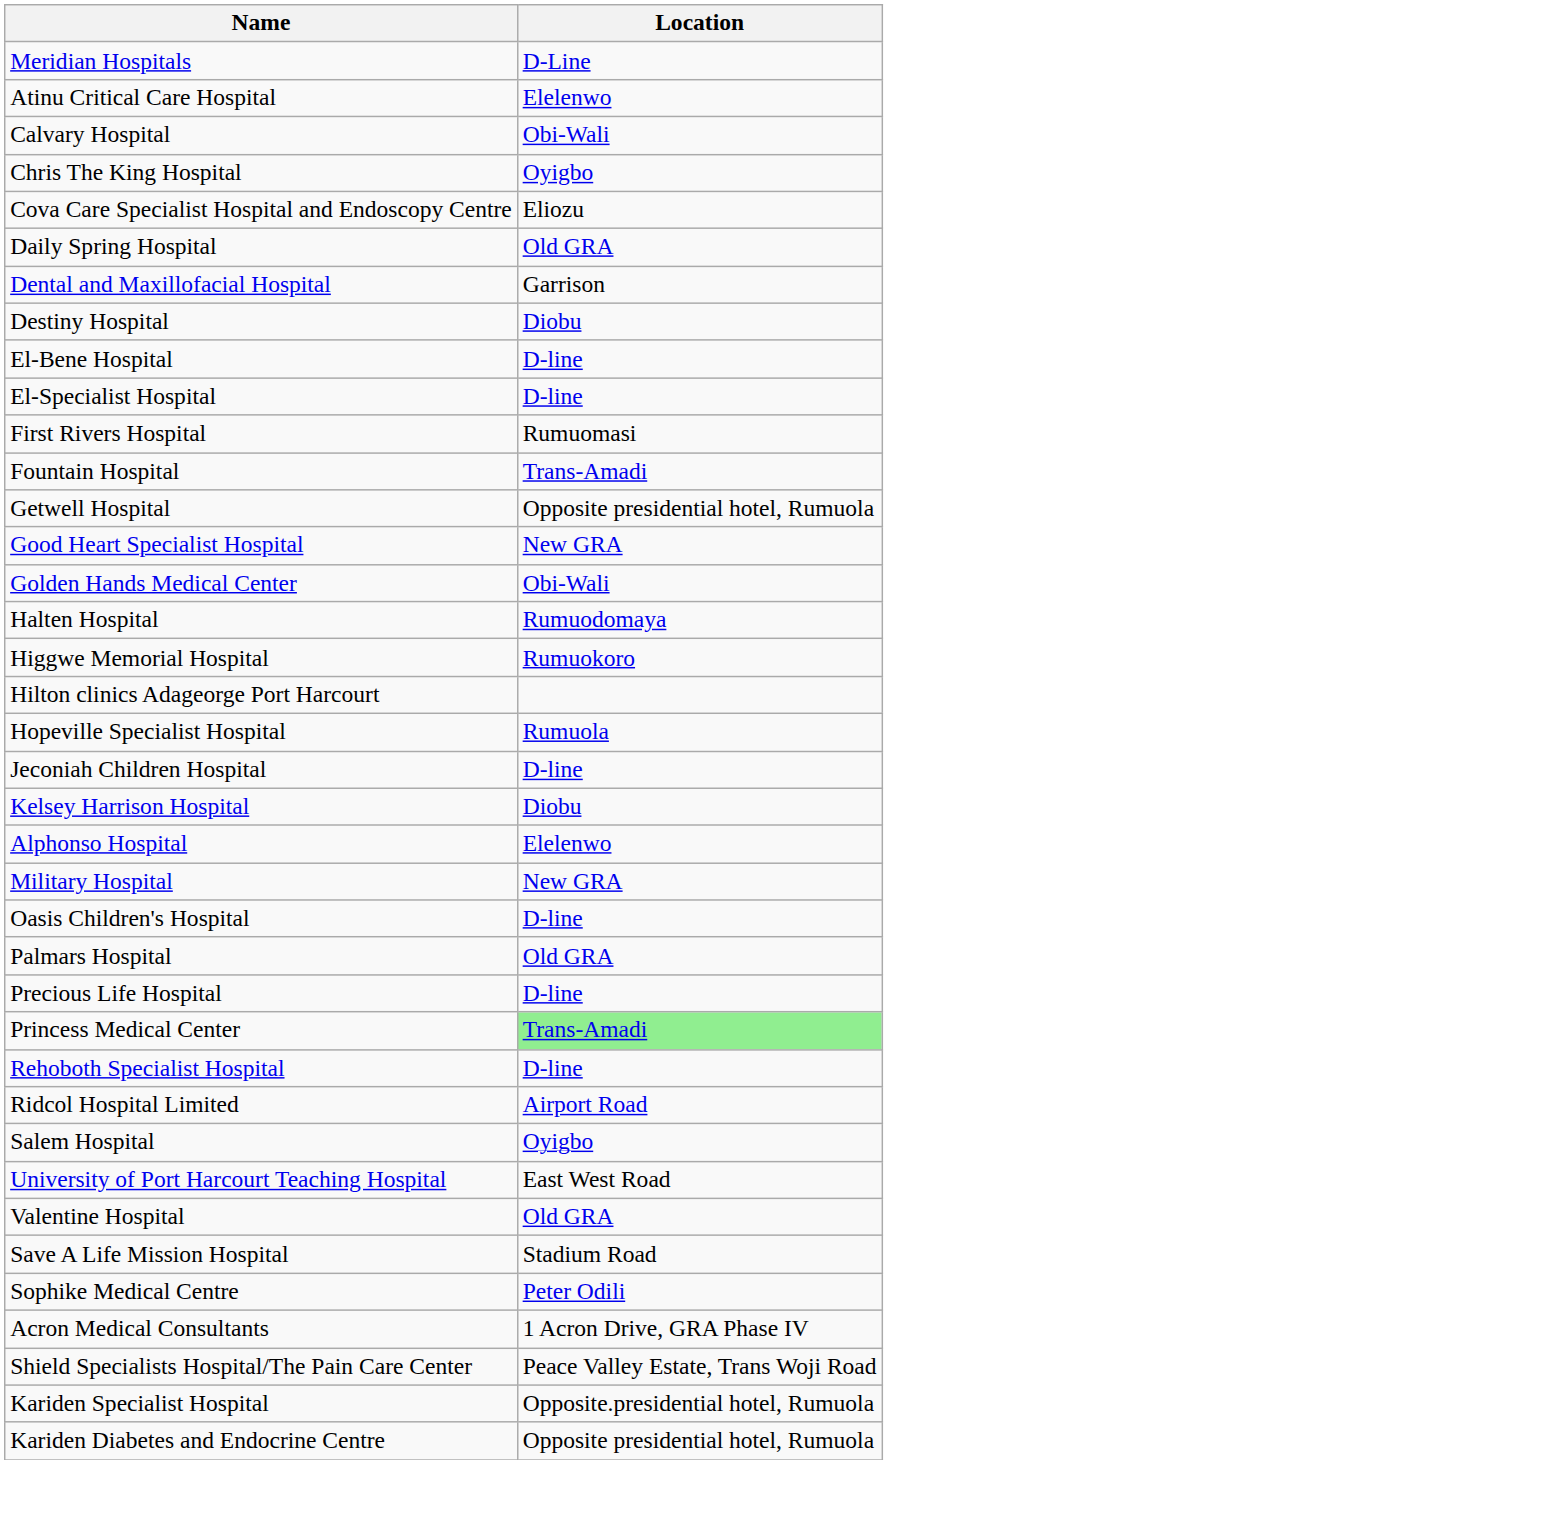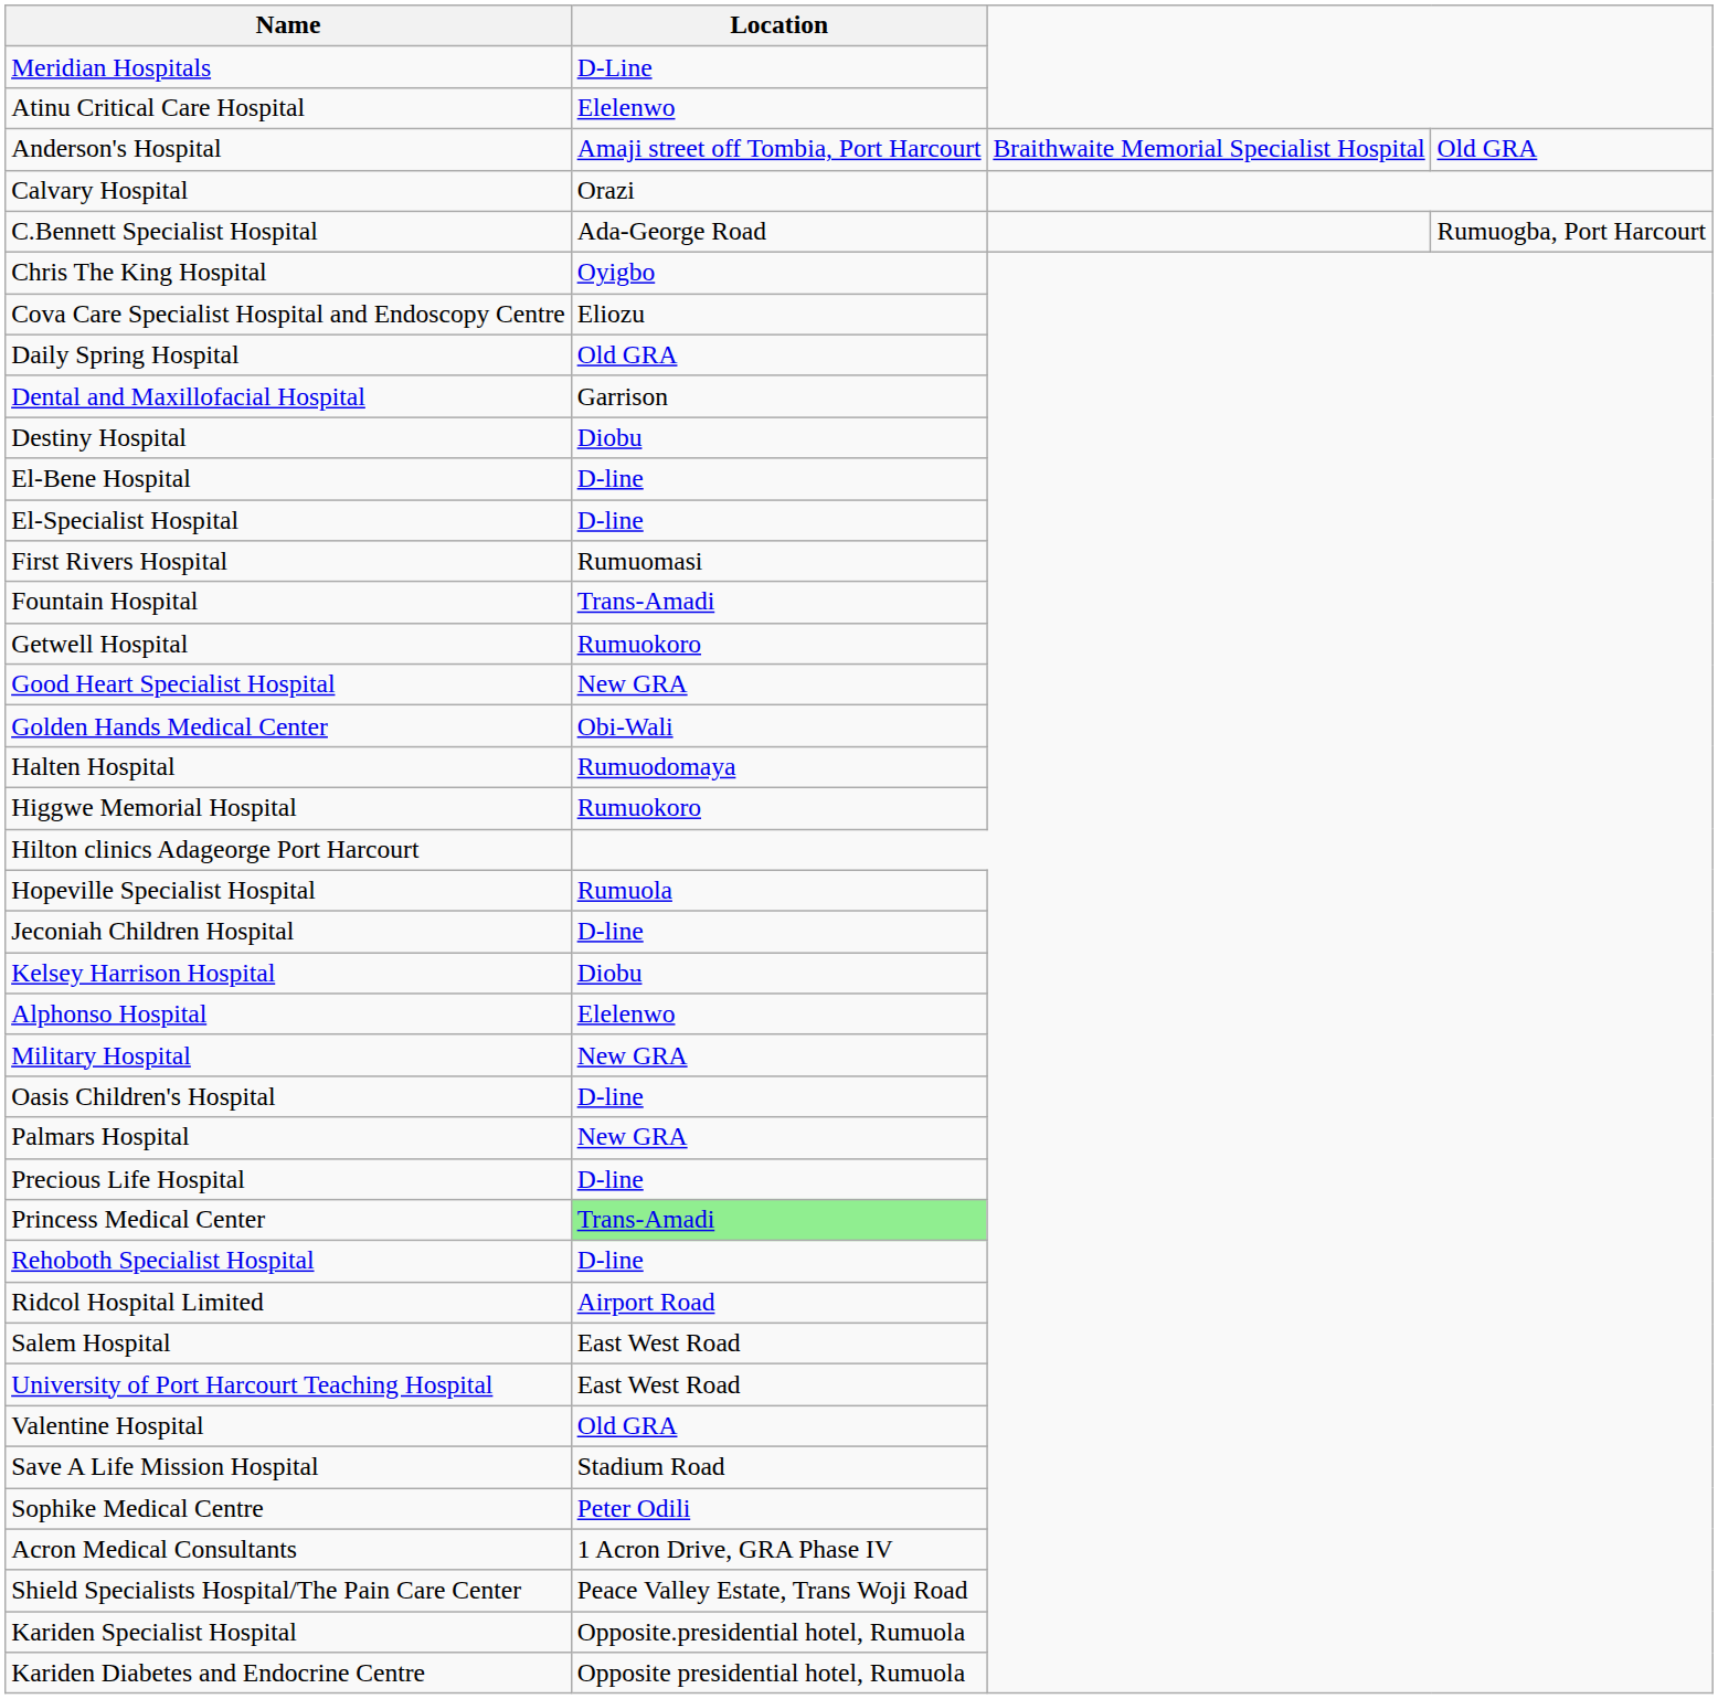 <table class="wikitable">
 <tr>
 <th>Name</th>
 <th>Location</th>
 </tr>
 <tr>
 <td><a href='#'>Meridian Hospitals</a></td>
 <td><a href='#'>D-Line</a></td>
 </tr>
 <tr>
 <td>Atinu Critical Care Hospital</td>
 <td><a href='#'>Elelenwo</a></td>
 </tr>
 <tr>
+<td>Anderson's Hospital</td>
+<td><a href='#'>Amaji street off Tombia, Port Harcourt</a></td>
+<td><a href='#'>Braithwaite Memorial Specialist Hospital</a></td>
+<td><a href='#'>Old GRA</a></td>
+</tr>
+<tr>
 <td>Calvary Hospital</td>
-<td><a href='#'>Obi-Wali</a></td>
+<td>Orazi</td>
+</tr>
+<tr>
+<td>C.Bennett Specialist Hospital</td>
+<td>Ada-George Road</td>
+<td></td>
+<td>Rumuogba, Port Harcourt</td>
 </tr>
 <tr>
 <td>Chris The King Hospital</td>
 <td><a href='#'>Oyigbo</a></td>
 </tr>
 <tr>
 <td>Cova Care Specialist Hospital and Endoscopy Centre</td>
 <td>Eliozu</td>
 </tr>
 <tr>
 <td>Daily Spring Hospital</td>
 <td><a href='#'>Old GRA</a></td>
 </tr>
 <tr>
 <td><a href='#'>Dental and Maxillofacial Hospital</a></td>
 <td>Garrison</td>
 </tr>
 <tr>
 <td>Destiny Hospital</td>
 <td><a href='#'>Diobu</a></td>
 </tr>
 <tr>
 <td>El-Bene Hospital</td>
 <td><a href='#'>D-line</a></td>
 </tr>
 <tr>
 <td>El-Specialist Hospital</td>
 <td><a href='#'>D-line</a></td>
 </tr>
 <tr>
 <td>First Rivers Hospital</td>
 <td>Rumuomasi</td>
 </tr>
 <tr>
 <td>Fountain Hospital</td>
 <td><a href='#'>Trans-Amadi</a></td>
 </tr>
 <tr>
 <td>Getwell Hospital</td>
-<td>Opposite presidential hotel, Rumuola</td>
+<td><a href='#'>Rumuokoro</a></td>
 </tr>
 <tr>
 <td><a href='#'>Good Heart Specialist Hospital</a></td>
 <td><a href='#'>New GRA</a></td>
 </tr>
 <tr>
 <td><a href='#'>Golden Hands Medical Center</a></td>
 <td><a href='#'>Obi-Wali</a></td>
 </tr>
 <tr>
 <td>Halten Hospital</td>
 <td><a href='#'>Rumuodomaya</a></td>
 </tr>
 <tr>
 <td>Higgwe Memorial Hospital</td>
 <td><a href='#'>Rumuokoro</a></td>
 </tr>
 <tr>
 <td>Hilton clinics Adageorge Port Harcourt</td>
 </tr>
 <tr>
 <td>Hopeville Specialist Hospital</td>
 <td><a href='#'>Rumuola</a></td>
 </tr>
 <tr>
 <td>Jeconiah Children Hospital</td>
 <td><a href='#'>D-line</a></td>
 </tr>
 <tr>
 <td><a href='#'>Kelsey Harrison Hospital</a></td>
 <td><a href='#'>Diobu</a></td>
 </tr>
 <tr>
 <td><a href='#'>Alphonso Hospital</a></td>
 <td><a href='#'>Elelenwo</a></td>
 </tr>
 <tr>
 <td><a href='#'>Military Hospital</a></td>
 <td><a href='#'>New GRA</a></td>
 </tr>
 <tr>
 <td>Oasis Children's Hospital</td>
 <td><a href='#'>D-line</a></td>
 </tr>
 <tr>
 <td>Palmars Hospital</td>
-<td><a href='#'>Old GRA</a></td>
+<td><a href='#'>New GRA</a></td>
 </tr>
 <tr>
 <td>Precious Life Hospital</td>
 <td><a href='#'>D-line</a></td>
 </tr>
 <tr>
 <td>Princess Medical Center</td>
 <td style="background: lightgreen;"><a href='#'>Trans-Amadi</a></td>
 </tr>
 <tr>
 <td><a href='#'>Rehoboth Specialist Hospital</a></td>
 <td><a href='#'>D-line</a></td>
 </tr>
 <tr>
 <td>Ridcol Hospital Limited</td>
 <td><a href='#'>Airport Road</a></td>
 </tr>
 <tr>
 <td>Salem Hospital</td>
-<td><a href='#'>Oyigbo</a></td>
+<td>East West Road</td>
 </tr>
 <tr>
 <td><a href='#'>University of Port Harcourt Teaching Hospital</a></td>
 <td>East West Road</td>
 </tr>
 <tr>
 <td>Valentine Hospital</td>
 <td><a href='#'>Old GRA</a></td>
 </tr>
 <tr>
 <td>Save A Life Mission Hospital</td>
 <td>Stadium Road</td>
 </tr>
 <tr>
 <td>Sophike Medical Centre</td>
 <td><a href='#'>Peter Odili</a></td>
 </tr>
 <tr>
 <td>Acron Medical Consultants</td>
 <td>1 Acron Drive, GRA Phase IV</td>
 </tr>
 <tr>
 <td>Shield Specialists Hospital/The Pain Care Center</td>
 <td>Peace Valley Estate, Trans Woji Road</td>
 </tr>
 <tr>
 <td>Kariden Specialist Hospital</td>
 <td>Opposite.presidential hotel, Rumuola</td>
 </tr>
 <tr>
 <td>Kariden Diabetes and Endocrine Centre</td>
 <td>Opposite presidential hotel, Rumuola</td>
 </tr>
 </table>
